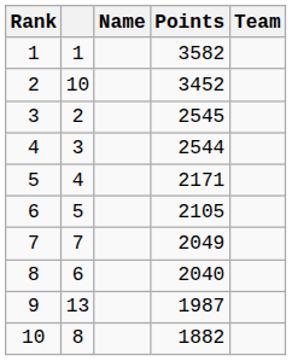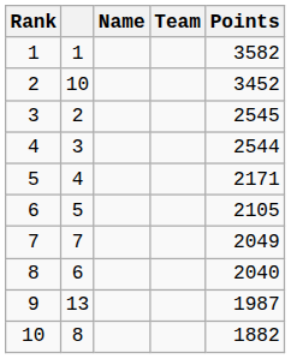 <table class="wikitable ">
 <tr>
 <th scope="col">Rank</th>
 <th scope="col"></th>
 <th scope="col">Name</th>
+<th scope="col">Team</th>
 <th scope="col">Points</th>
-<th scope="col">Team</th>
 </tr>
 <tr>
 <td style="text-align:center;">1</td>
 <td style="text-align:center;">1</td>
 <td></td>
+<td></td>
 <td style="text-align:right;">3582</td>
-<td></td>
 </tr>
 <tr>
 <td style="text-align:center;">2</td>
 <td style="text-align:center;">10</td>
 <td></td>
+<td></td>
 <td style="text-align:right;">3452</td>
-<td></td>
 </tr>
 <tr>
 <td style="text-align:center;">3</td>
 <td style="text-align:center;">2</td>
 <td></td>
+<td></td>
 <td style="text-align:right;">2545</td>
-<td></td>
 </tr>
 <tr>
 <td style="text-align:center;">4</td>
 <td style="text-align:center;">3</td>
 <td></td>
+<td></td>
 <td style="text-align:right;">2544</td>
-<td></td>
 </tr>
 <tr>
 <td style="text-align:center;">5</td>
 <td style="text-align:center;">4</td>
 <td></td>
+<td></td>
 <td style="text-align:right;">2171</td>
-<td></td>
 </tr>
 <tr>
 <td style="text-align:center;">6</td>
 <td style="text-align:center;">5</td>
 <td></td>
+<td></td>
 <td style="text-align:right;">2105</td>
-<td></td>
 </tr>
 <tr>
 <td style="text-align:center;">7</td>
 <td style="text-align:center;">7</td>
 <td></td>
+<td></td>
 <td style="text-align:right;">2049</td>
-<td></td>
 </tr>
 <tr>
 <td style="text-align:center;">8</td>
 <td style="text-align:center;">6</td>
 <td></td>
+<td></td>
 <td style="text-align:right;">2040</td>
-<td></td>
 </tr>
 <tr>
 <td style="text-align:center;">9</td>
 <td style="text-align:center;">13</td>
 <td></td>
+<td></td>
 <td style="text-align:right;">1987</td>
-<td></td>
 </tr>
 <tr>
 <td style="text-align:center;">10</td>
 <td style="text-align:center;">8</td>
 <td></td>
+<td></td>
 <td style="text-align:right;">1882</td>
-<td></td>
 </tr>
 </table>
